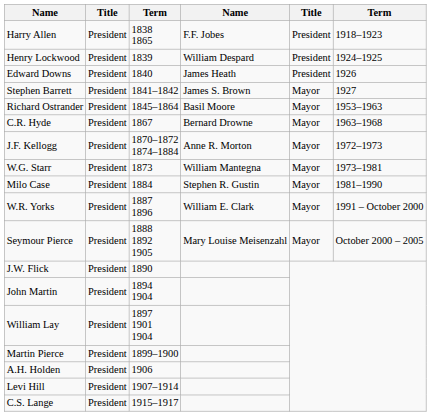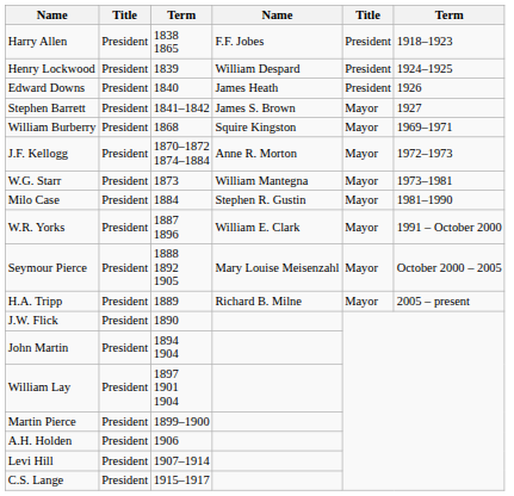 <table class="wikitable">
 <tr>
 <th>Name</th>
 <th>Title</th>
 <th>Term</th>
 <th>Name</th>
 <th>Title</th>
 <th>Term</th>
 </tr>
 <tr>
 <td>Harry Allen</td>
 <td>President</td>
 <td>1838<br>1865</td>
 <td>F.F. Jobes</td>
 <td>President</td>
 <td>1918–1923</td>
 </tr>
 <tr>
 <td>Henry Lockwood</td>
 <td>President</td>
 <td>1839</td>
 <td>William Despard</td>
 <td>President</td>
 <td>1924–1925</td>
 </tr>
 <tr>
 <td>Edward Downs</td>
 <td>President</td>
 <td>1840</td>
 <td>James Heath</td>
 <td>President</td>
 <td>1926</td>
 </tr>
 <tr>
 <td>Stephen Barrett</td>
 <td>President</td>
 <td>1841–1842</td>
 <td>James S. Brown</td>
 <td>Mayor</td>
 <td>1927</td>
 </tr>
 <tr>
-<td>Richard Ostrander</td>
+<td>William Burberry</td>
 <td>President</td>
-<td>1845–1864</td>
-<td>Basil Moore</td>
+<td>1868</td>
+<td>Squire Kingston</td>
 <td>Mayor</td>
-<td>1953–1963</td>
-</tr>
-<tr>
-<td>C.R. Hyde</td>
-<td>President</td>
-<td>1867</td>
-<td>Bernard Drowne</td>
-<td>Mayor</td>
-<td>1963–1968</td>
+<td>1969–1971</td>
 </tr>
 <tr>
 <td>J.F. Kellogg</td>
 <td>President</td>
 <td>1870–1872<br>1874–1884</td>
 <td>Anne R. Morton</td>
 <td>Mayor</td>
 <td>1972–1973</td>
 </tr>
 <tr>
 <td>W.G. Starr</td>
 <td>President</td>
 <td>1873</td>
 <td>William Mantegna</td>
 <td>Mayor</td>
 <td>1973–1981</td>
 </tr>
 <tr>
 <td>Milo Case</td>
 <td>President</td>
 <td>1884</td>
 <td>Stephen R. Gustin</td>
 <td>Mayor</td>
 <td>1981–1990</td>
 </tr>
 <tr>
 <td>W.R. Yorks</td>
 <td>President</td>
 <td>1887<br>1896</td>
 <td>William E. Clark</td>
 <td>Mayor</td>
 <td>1991 – October 2000</td>
 </tr>
 <tr>
 <td>Seymour Pierce</td>
 <td>President</td>
 <td>1888<br>1892<br>1905</td>
 <td>Mary Louise Meisenzahl</td>
 <td>Mayor</td>
 <td>October 2000 – 2005</td>
+</tr>
+<tr>
+<td>H.A. Tripp</td>
+<td>President</td>
+<td>1889</td>
+<td>Richard B. Milne</td>
+<td>Mayor</td>
+<td>2005 – present</td>
 </tr>
 <tr>
 <td>J.W. Flick</td>
 <td>President</td>
 <td>1890</td>
 <td></td>
 </tr>
 <tr>
 <td>John Martin</td>
 <td>President</td>
 <td>1894<br>1904</td>
 <td></td>
 </tr>
 <tr>
 <td>William Lay</td>
 <td>President</td>
 <td>1897<br>1901<br>1904</td>
 <td></td>
 </tr>
 <tr>
 <td>Martin Pierce</td>
 <td>President</td>
 <td>1899–1900</td>
 <td></td>
 </tr>
 <tr>
 <td>A.H. Holden</td>
 <td>President</td>
 <td>1906</td>
 <td></td>
 </tr>
 <tr>
 <td>Levi Hill</td>
 <td>President</td>
 <td>1907–1914</td>
 <td></td>
 </tr>
 <tr>
 <td>C.S. Lange</td>
 <td>President</td>
 <td>1915–1917</td>
 <td></td>
 </tr>
 </table>
